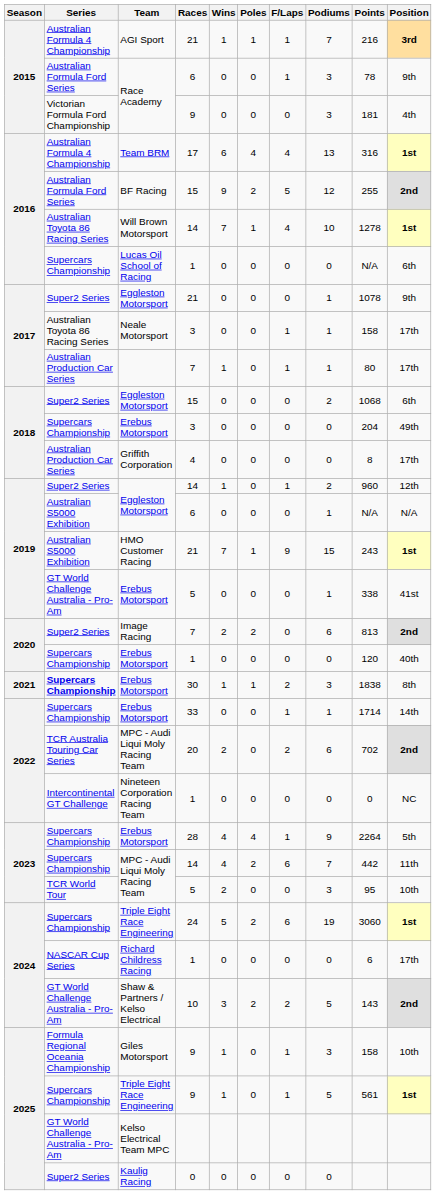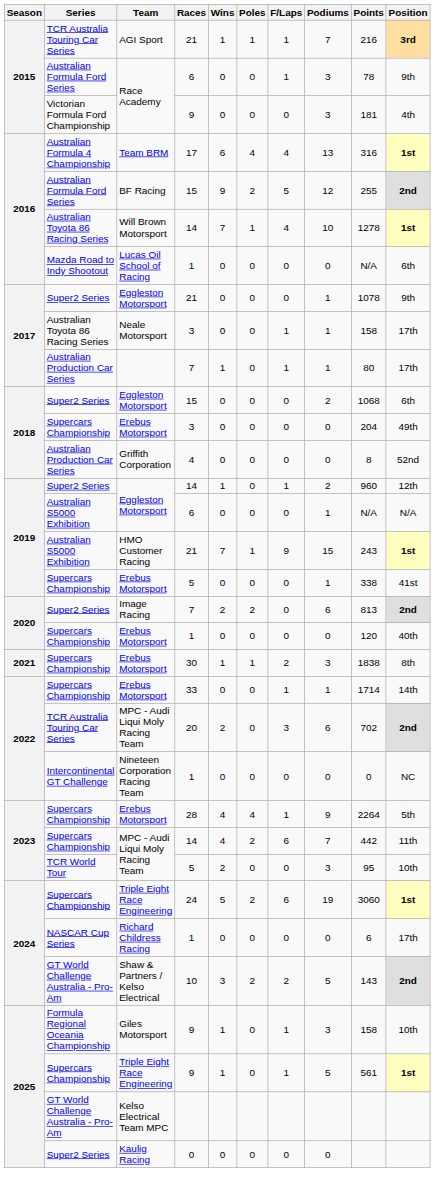 <table class="wikitable" style="font-size: 90%; text-align:center">
 <tr>
 <th>Season</th>
 <th>Series</th>
 <th>Team</th>
 <th>Races</th>
 <th>Wins</th>
 <th>Poles</th>
 <th>F/Laps</th>
 <th>Podiums</th>
 <th>Points</th>
 <th>Position</th>
 </tr>
 <tr>
 <th rowspan="3">2015</th>
-<td align=left><a href='#'>Australian Formula 4 Championship</a></td>
+<td align=left><a href='#'>TCR Australia Touring Car Series</a></td>
 <td align=left>AGI Sport</td>
 <td>21</td>
 <td>1</td>
 <td>1</td>
 <td>1</td>
 <td>7</td>
 <td>216</td>
 <td style="background: #ffdf9f"><strong>3rd</strong></td>
 </tr>
 <tr>
 <td align=left><a href='#'>Australian Formula Ford Series</a></td>
 <td rowspan="2" align=left>Race Academy</td>
 <td>6</td>
 <td>0</td>
 <td>0</td>
 <td>1</td>
 <td>3</td>
 <td>78</td>
 <td>9th</td>
 </tr>
 <tr>
 <td align=left>Victorian Formula Ford Championship</td>
 <td>9</td>
 <td>0</td>
 <td>0</td>
 <td>0</td>
 <td>3</td>
 <td>181</td>
 <td align="center">4th</td>
 </tr>
 <tr>
 <th rowspan="4">2016</th>
 <td align=left><a href='#'>Australian Formula 4 Championship</a></td>
 <td align=left><a href='#'>Team BRM</a></td>
 <td>17</td>
 <td>6</td>
 <td>4</td>
 <td>4</td>
 <td>13</td>
 <td>316</td>
 <td style="background: #ffffbf"><strong>1st</strong></td>
 </tr>
 <tr>
 <td align=left><a href='#'>Australian Formula Ford Series</a></td>
 <td align=left>BF Racing</td>
 <td>15</td>
 <td>9</td>
 <td>2</td>
 <td>5</td>
 <td>12</td>
 <td>255</td>
 <td style="background: #dfdfdf"><strong>2nd</strong></td>
 </tr>
 <tr>
 <td align=left><a href='#'>Australian Toyota 86 Racing Series</a></td>
 <td align=left>Will Brown Motorsport</td>
 <td>14</td>
 <td>7</td>
 <td>1</td>
 <td>4</td>
 <td>10</td>
 <td>1278</td>
 <td style="background: #ffffbf"><strong>1st</strong></td>
 </tr>
 <tr>
-<td align=left><a href='#'>Supercars Championship</a></td>
+<td align=left><a href='#'>Mazda Road to Indy Shootout</a></td>
 <td align=left><a href='#'>Lucas Oil School of Racing</a></td>
 <td>1</td>
 <td>0</td>
 <td>0</td>
 <td>0</td>
 <td>0</td>
 <td>N/A</td>
 <td>6th</td>
 </tr>
 <tr>
 <th rowspan="3">2017</th>
 <td align=left><a href='#'>Super2 Series</a></td>
 <td align=left><a href='#'>Eggleston Motorsport</a></td>
 <td>21</td>
 <td>0</td>
 <td>0</td>
 <td>0</td>
 <td>1</td>
 <td>1078</td>
 <td>9th</td>
 </tr>
 <tr>
 <td align=left>Australian Toyota 86 Racing Series</td>
 <td align=left>Neale Motorsport</td>
 <td>3</td>
 <td>0</td>
 <td>0</td>
 <td>1</td>
 <td>1</td>
 <td>158</td>
 <td>17th</td>
 </tr>
 <tr>
 <td align=left><a href='#'>Australian Production Car Series</a></td>
 <td></td>
 <td>7</td>
 <td>1</td>
 <td>0</td>
 <td>1</td>
 <td>1</td>
 <td>80</td>
 <td>17th</td>
 </tr>
 <tr>
 <th rowspan="3">2018</th>
 <td align=left><a href='#'>Super2 Series</a></td>
 <td align=left><a href='#'>Eggleston Motorsport</a></td>
 <td>15</td>
 <td>0</td>
 <td>0</td>
 <td>0</td>
 <td>2</td>
 <td>1068</td>
 <td>6th</td>
 </tr>
 <tr>
 <td align=left><a href='#'>Supercars Championship</a></td>
 <td align=left><a href='#'>Erebus Motorsport</a></td>
 <td>3</td>
 <td>0</td>
 <td>0</td>
 <td>0</td>
 <td>0</td>
 <td>204</td>
 <td>49th</td>
 </tr>
 <tr>
 <td align=left><a href='#'>Australian Production Car Series</a></td>
 <td align=left>Griffith Corporation</td>
 <td>4</td>
 <td>0</td>
 <td>0</td>
 <td>0</td>
 <td>0</td>
 <td>8</td>
-<td>17th</td>
+<td>52nd</td>
 </tr>
 <tr>
 <th rowspan="4">2019</th>
 <td align=left><a href='#'>Super2 Series</a></td>
 <td rowspan="2" align=left><a href='#'>Eggleston Motorsport</a></td>
 <td>14</td>
 <td>1</td>
 <td>0</td>
 <td>1</td>
 <td>2</td>
 <td>960</td>
 <td>12th</td>
 </tr>
 <tr>
 <td align=left><a href='#'>Australian S5000 Exhibition</a></td>
 <td>6</td>
 <td>0</td>
 <td>0</td>
 <td>0</td>
 <td>1</td>
 <td>N/A</td>
 <td align="center">N/A</td>
 </tr>
 <tr>
 <td align=left><a href='#'>Australian S5000 Exhibition</a></td>
 <td align=left>HMO Customer Racing</td>
 <td>21</td>
 <td>7</td>
 <td>1</td>
 <td>9</td>
 <td>15</td>
 <td>243</td>
 <td style="background: #ffffbf"><strong>1st</strong></td>
 </tr>
 <tr>
-<td align=left><a href='#'>GT World Challenge Australia - Pro-Am</a></td>
+<td align=left><a href='#'>Supercars Championship</a></td>
 <td align=left><a href='#'>Erebus Motorsport</a></td>
 <td>5</td>
 <td>0</td>
 <td>0</td>
 <td>0</td>
 <td>1</td>
 <td>338</td>
 <td>41st</td>
 </tr>
 <tr>
 <th rowspan="2">2020</th>
 <td align=left><a href='#'>Super2 Series</a></td>
 <td align=left>Image Racing</td>
 <td>7</td>
 <td>2</td>
 <td>2</td>
 <td>0</td>
 <td>6</td>
 <td>813</td>
 <td style="background: #dfdfdf"><strong>2nd</strong></td>
 </tr>
 <tr>
 <td align=left><a href='#'>Supercars Championship</a></td>
 <td align=left><a href='#'>Erebus Motorsport</a></td>
 <td>1</td>
 <td>0</td>
 <td>0</td>
 <td>0</td>
 <td>0</td>
 <td>120</td>
 <td align="center">40th</td>
 </tr>
 <tr>
 <th>2021</th>
-<td align=left><strong><a href='#'>Supercars Championship</a></strong></td>
+<td align=left><a href='#'>Supercars Championship</a></td>
 <td align=left><a href='#'>Erebus Motorsport</a></td>
 <td>30</td>
 <td>1</td>
 <td>1</td>
 <td>2</td>
 <td>3</td>
 <td>1838</td>
 <td>8th</td>
 </tr>
 <tr>
 <th rowspan="3">2022</th>
 <td align=left><a href='#'>Supercars Championship</a></td>
 <td align=left><a href='#'>Erebus Motorsport</a></td>
 <td>33</td>
 <td>0</td>
 <td>0</td>
 <td>1</td>
 <td>1</td>
 <td>1714</td>
 <td>14th</td>
 </tr>
 <tr>
 <td align=left><a href='#'>TCR Australia Touring Car Series</a></td>
 <td align=left>MPC - Audi Liqui Moly Racing Team</td>
 <td>20</td>
 <td>2</td>
 <td>0</td>
-<td>2</td>
+<td>3</td>
 <td>6</td>
 <td>702</td>
 <td style="background: #dfdfdf"><strong>2nd</strong></td>
 </tr>
 <tr>
 <td align=left><a href='#'>Intercontinental GT Challenge</a></td>
 <td align=left>Nineteen Corporation Racing Team</td>
 <td>1</td>
 <td>0</td>
 <td>0</td>
 <td>0</td>
 <td>0</td>
 <td>0</td>
 <td>NC</td>
 </tr>
 <tr>
 <th rowspan="3">2023</th>
 <td align=left><a href='#'>Supercars Championship</a></td>
 <td align=left><a href='#'>Erebus Motorsport</a></td>
 <td>28</td>
 <td>4</td>
 <td>4</td>
 <td>1</td>
 <td>9</td>
 <td>2264</td>
 <td>5th</td>
 </tr>
 <tr>
 <td align=left><a href='#'>Supercars Championship</a></td>
 <td rowspan="2" align=left>MPC - Audi Liqui Moly Racing Team</td>
 <td>14</td>
 <td>4</td>
 <td>2</td>
 <td>6</td>
 <td>7</td>
 <td>442</td>
 <td>11th</td>
 </tr>
 <tr>
 <td align=left><a href='#'>TCR World Tour</a></td>
 <td>5</td>
 <td>2</td>
 <td>0</td>
 <td>0</td>
 <td>3</td>
 <td>95</td>
 <td>10th</td>
 </tr>
 <tr>
 <th rowspan="3">2024</th>
 <td align=left><a href='#'>Supercars Championship</a></td>
 <td align=left><a href='#'>Triple Eight Race Engineering</a></td>
 <td>24</td>
 <td>5</td>
 <td>2</td>
 <td>6</td>
 <td>19</td>
 <td>3060</td>
 <td style="background: #ffffbf"><strong>1st</strong></td>
 </tr>
 <tr>
 <td align=left><a href='#'>NASCAR Cup Series</a></td>
 <td align=left><a href='#'>Richard Childress Racing</a></td>
 <td>1</td>
 <td>0</td>
 <td>0</td>
 <td>0</td>
 <td>0</td>
 <td>6</td>
 <td>17th</td>
 </tr>
 <tr>
 <td align=left><a href='#'>GT World Challenge Australia - Pro-Am</a></td>
 <td align=left>Shaw & Partners / Kelso Electrical</td>
 <td>10</td>
 <td>3</td>
 <td>2</td>
 <td>2</td>
 <td>5</td>
 <td>143</td>
 <td style="background: #dfdfdf"><strong>2nd</strong></td>
 </tr>
 <tr>
 <th rowspan="4">2025</th>
 <td align=left><a href='#'>Formula Regional Oceania Championship</a></td>
 <td align=left>Giles Motorsport</td>
 <td>9</td>
 <td>1</td>
 <td>0</td>
 <td>1</td>
 <td>3</td>
 <td>158</td>
 <td>10th</td>
 </tr>
 <tr>
 <td align=left><a href='#'>Supercars Championship</a></td>
 <td align=left><a href='#'>Triple Eight Race Engineering</a></td>
 <td>9</td>
 <td>1</td>
 <td>0</td>
 <td>1</td>
 <td>5</td>
 <td>561</td>
 <td style="background: #ffffbf"><strong>1st</strong></td>
 </tr>
 <tr>
 <td align=left><a href='#'>GT World Challenge Australia - Pro-Am</a></td>
 <td align=left>Kelso Electrical Team MPC</td>
 <td></td>
 <td></td>
 <td></td>
 <td></td>
 <td></td>
 <td></td>
 <td></td>
 </tr>
 <tr>
 <td align=left><a href='#'>Super2 Series</a></td>
 <td align=left><a href='#'>Kaulig Racing</a></td>
 <td>0</td>
 <td>0</td>
 <td>0</td>
 <td>0</td>
 <td>0</td>
 <td></td>
 <td></td>
 </tr>
 </table>
